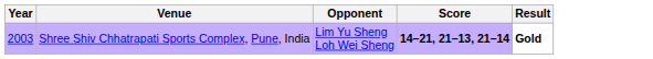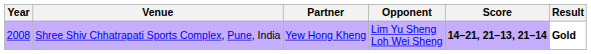 <table class="sortable wikitable" style="font-size: 90%;">
 <tr>
 <th>Year</th>
 <th>Venue</th>
+<th>Partner</th>
 <th>Opponent</th>
 <th>Score</th>
 <th>Result</th>
 </tr>
 <tr style="background:#C6AEFF">
-<td align="center"><a href='#'>2003</a></td>
+<td align="center"><a href='#'>2008</a></td>
 <td align="left"><a href='#'>Shree Shiv Chhatrapati Sports Complex</a>, <a href='#'>Pune</a>, India</td>
+<td align="left"> <a href='#'>Yew Hong Kheng</a></td>
 <td align="left"> <a href='#'>Lim Yu Sheng</a><br> <a href='#'>Loh Wei Sheng</a></td>
 <td align="left"><strong>14–21, 21–13, 21–14</strong></td>
 <td style="text-align:left; background:white"> <strong>Gold</strong></td>
 </tr>
 </table>
